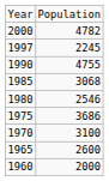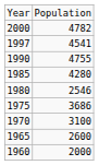 <table class="wikitable" width=120>
 <tr>
 <td align="left">Year</td>
 <td align="right">Population</td>
 </tr>
 <tr>
 <td align="left">2000</td>
 <td align="right">4782</td>
 </tr>
 <tr>
 <td align="left">1997</td>
-<td align="right">2245</td>
+<td align="right">4541</td>
 </tr>
 <tr>
 <td align="left">1990</td>
 <td align="right">4755</td>
 </tr>
 <tr>
 <td align="left">1985</td>
-<td align="right">3068</td>
+<td align="right">4280</td>
 </tr>
 <tr>
 <td align="left">1980</td>
 <td align="right">2546</td>
 </tr>
 <tr>
 <td align="left">1975</td>
 <td align="right">3686</td>
 </tr>
 <tr>
 <td align="left">1970</td>
 <td align="right">3100</td>
 </tr>
 <tr>
 <td align="left">1965</td>
 <td align="right">2600</td>
 </tr>
 <tr>
 <td align="left">1960</td>
 <td align="right">2000</td>
 </tr>
 </table>
